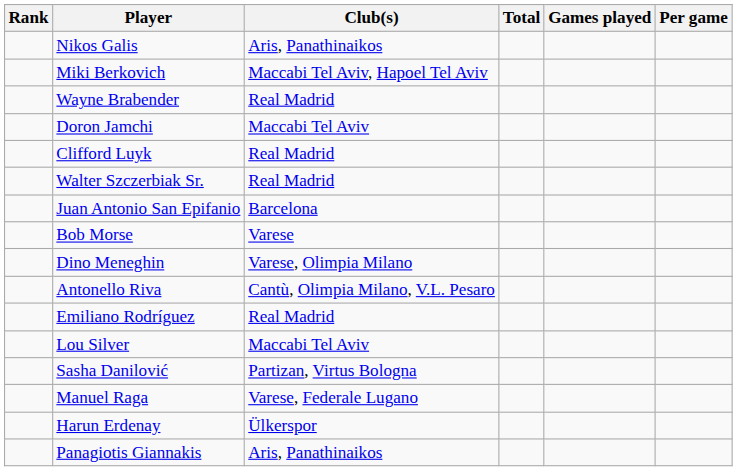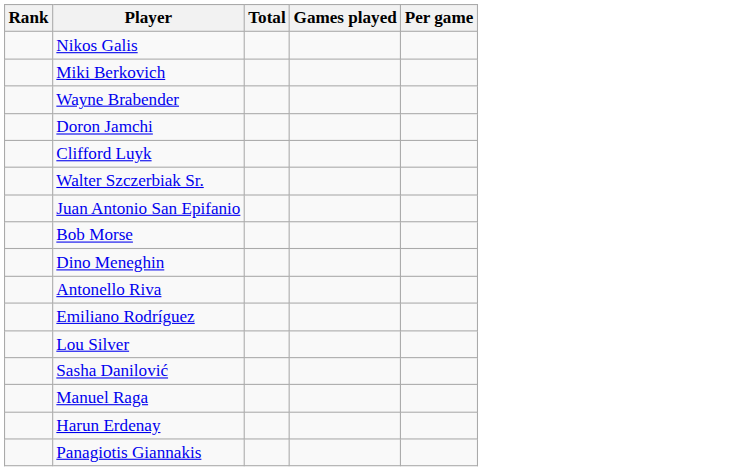 <table class="wikitable sortable">
 <tr>
 <th>Rank</th>
 <th>Player</th>
-<th>Club(s)</th>
 <th>Total</th>
 <th>Games played</th>
 <th>Per game</th>
 </tr>
 <tr>
 <td></td>
 <td>  <a href='#'>Nikos Galis</a></td>
-<td><a href='#'>Aris</a>, <a href='#'>Panathinaikos</a></td>
 <td></td>
 <td></td>
 <td></td>
 </tr>
 <tr>
 <td></td>
 <td> <a href='#'>Miki Berkovich</a></td>
-<td><a href='#'>Maccabi Tel Aviv</a>, <a href='#'>Hapoel Tel Aviv</a></td>
 <td></td>
 <td></td>
 <td></td>
 </tr>
 <tr>
 <td></td>
 <td>  <a href='#'>Wayne Brabender</a></td>
-<td><a href='#'>Real Madrid</a></td>
 <td></td>
 <td></td>
 <td></td>
 </tr>
 <tr>
 <td></td>
 <td> <a href='#'>Doron Jamchi</a></td>
-<td><a href='#'>Maccabi Tel Aviv</a></td>
 <td></td>
 <td></td>
 <td></td>
 </tr>
 <tr>
 <td></td>
 <td>  <a href='#'>Clifford Luyk</a></td>
-<td><a href='#'>Real Madrid</a></td>
 <td></td>
 <td></td>
 <td></td>
 </tr>
 <tr>
 <td></td>
 <td> <a href='#'>Walter Szczerbiak Sr.</a></td>
-<td><a href='#'>Real Madrid</a></td>
 <td></td>
 <td></td>
 <td></td>
 </tr>
 <tr>
 <td></td>
 <td> <a href='#'>Juan Antonio San Epifanio</a></td>
-<td><a href='#'>Barcelona</a></td>
 <td></td>
 <td></td>
 <td></td>
 </tr>
 <tr>
 <td></td>
 <td> <a href='#'>Bob Morse</a></td>
-<td><a href='#'>Varese</a></td>
 <td></td>
 <td></td>
 <td></td>
 </tr>
 <tr>
 <td></td>
 <td> <a href='#'>Dino Meneghin</a></td>
-<td><a href='#'>Varese</a>, <a href='#'>Olimpia Milano</a></td>
 <td></td>
 <td></td>
 <td></td>
 </tr>
 <tr>
 <td></td>
 <td> <a href='#'>Antonello Riva</a></td>
-<td><a href='#'>Cantù</a>, <a href='#'>Olimpia Milano</a>, <a href='#'>V.L. Pesaro</a></td>
 <td></td>
 <td></td>
 <td></td>
 </tr>
 <tr>
 <td></td>
 <td> <a href='#'>Emiliano Rodríguez</a></td>
-<td><a href='#'>Real Madrid</a></td>
 <td></td>
 <td></td>
 <td></td>
 </tr>
 <tr>
 <td></td>
 <td>  <a href='#'>Lou Silver</a></td>
-<td><a href='#'>Maccabi Tel Aviv</a></td>
 <td></td>
 <td></td>
 <td></td>
 </tr>
 <tr>
 <td></td>
 <td>  <a href='#'>Sasha Danilović</a></td>
-<td><a href='#'>Partizan</a>, <a href='#'>Virtus Bologna</a></td>
 <td></td>
 <td></td>
 <td></td>
 </tr>
 <tr>
 <td></td>
 <td> <a href='#'>Manuel Raga</a></td>
-<td><a href='#'>Varese</a>, <a href='#'>Federale Lugano</a></td>
 <td></td>
 <td></td>
 <td></td>
 </tr>
 <tr>
 <td></td>
 <td> <a href='#'>Harun Erdenay</a></td>
-<td><a href='#'>Ülkerspor</a></td>
 <td></td>
 <td></td>
 <td></td>
 </tr>
 <tr>
 <td></td>
 <td> <a href='#'>Panagiotis Giannakis</a></td>
-<td><a href='#'>Aris</a>, <a href='#'>Panathinaikos</a></td>
 <td></td>
 <td></td>
 <td></td>
 </tr>
 </table>
